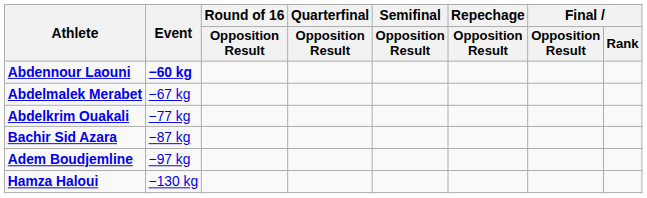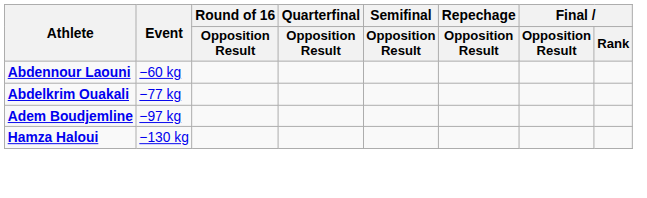 <table class="wikitable" style="font-size:90%">
 <tr>
 <th rowspan="2">Athlete</th>
 <th rowspan="2">Event</th>
 <th>Round of 16</th>
 <th>Quarterfinal</th>
 <th>Semifinal</th>
 <th>Repechage</th>
 <th colspan=2>Final / </th>
 </tr>
 <tr style="font-size: 95%">
 <th>Opposition<br>Result</th>
 <th>Opposition<br>Result</th>
 <th>Opposition<br>Result</th>
 <th>Opposition<br>Result</th>
 <th>Opposition<br>Result</th>
 <th>Rank</th>
 </tr>
 <tr align=center>
 <td align=left><strong><a href='#'>Abdennour Laouni</a></strong></td>
-<td align=left><strong><a href='#'>−60 kg</a></strong></td>
-<td></td>
-<td></td>
-<td></td>
-<td></td>
-<td></td>
-<td></td>
-</tr>
-<tr align=center>
-<td align=left><strong><a href='#'>Abdelmalek Merabet</a></strong></td>
-<td align=left><a href='#'>−67 kg</a></td>
+<td align=left><a href='#'>−60 kg</a></td>
 <td></td>
 <td></td>
 <td></td>
 <td></td>
 <td></td>
 <td></td>
 </tr>
 <tr align=center>
 <td align=left><strong><a href='#'>Abdelkrim Ouakali</a></strong></td>
 <td align=left><a href='#'>−77 kg</a></td>
-<td></td>
-<td></td>
-<td></td>
-<td></td>
-<td></td>
-<td></td>
-</tr>
-<tr align=center>
-<td align=left><strong><a href='#'>Bachir Sid Azara</a></strong></td>
-<td align=left><a href='#'>−87 kg</a></td>
 <td></td>
 <td></td>
 <td></td>
 <td></td>
 <td></td>
 <td></td>
 </tr>
 <tr align=center>
 <td align=left><strong><a href='#'>Adem Boudjemline</a></strong></td>
 <td align=left><a href='#'>−97 kg</a></td>
 <td></td>
 <td></td>
 <td></td>
 <td></td>
 <td></td>
 <td></td>
 </tr>
 <tr align=center>
 <td align=left><strong><a href='#'>Hamza Haloui</a></strong></td>
 <td align=left><a href='#'>−130 kg</a></td>
 <td></td>
 <td></td>
 <td></td>
 <td></td>
 <td></td>
 <td></td>
 </tr>
 </table>
